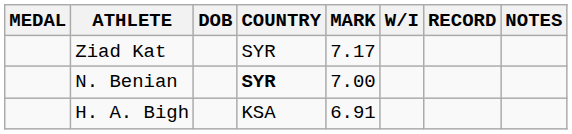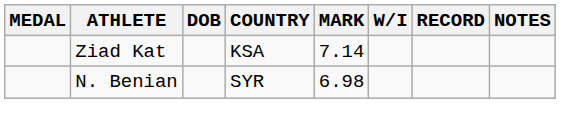 <table class="wikitable">
 <tr>
 <th>MEDAL</th>
 <th>ATHLETE</th>
 <th>DOB</th>
 <th>COUNTRY</th>
 <th>MARK</th>
 <th>W/I</th>
 <th>RECORD</th>
 <th>NOTES</th>
 </tr>
 <tr>
 <td></td>
 <td>Ziad Kat</td>
 <td></td>
-<td>SYR</td>
-<td>7.17</td>
+<td>KSA</td>
+<td>7.14</td>
 <td></td>
 <td></td>
 <td></td>
 </tr>
 <tr>
 <td></td>
 <td>N. Benian</td>
 <td></td>
-<td><strong>SYR</strong></td>
-<td>7.00</td>
-<td></td>
-<td></td>
-<td></td>
-</tr>
-<tr>
-<td></td>
-<td>H. A. Bigh</td>
-<td></td>
-<td>KSA</td>
-<td>6.91</td>
+<td>SYR</td>
+<td>6.98</td>
 <td></td>
 <td></td>
 <td></td>
 </tr>
 </table>
